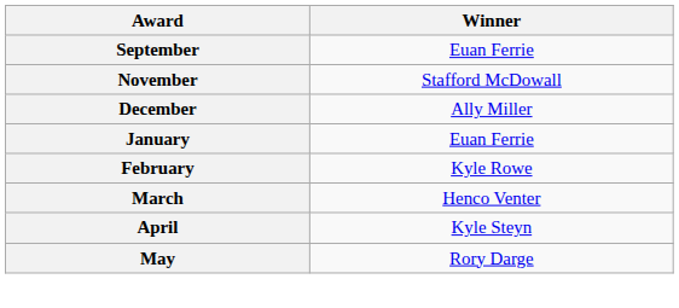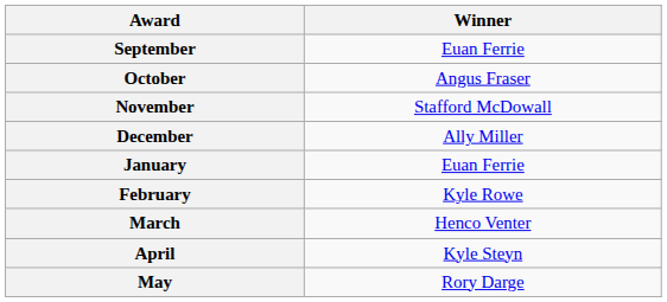 <table class="wikitable" style="font-size:95%; text-align:center;">
 <tr>
 <th style="width:250px;">Award</th>
 <th style="width:300px;">Winner</th>
 </tr>
 <tr>
 <th>September</th>
 <td> <a href='#'>Euan Ferrie</a></td>
+</tr>
+<tr>
+<th>October</th>
+<td> <a href='#'>Angus Fraser</a></td>
 </tr>
 <tr>
 <th>November</th>
 <td> <a href='#'>Stafford McDowall</a></td>
 </tr>
 <tr>
 <th>December</th>
 <td> <a href='#'>Ally Miller</a></td>
 </tr>
 <tr>
 <th>January</th>
 <td> <a href='#'>Euan Ferrie</a></td>
 </tr>
 <tr>
 <th>February</th>
 <td> <a href='#'>Kyle Rowe</a></td>
 </tr>
 <tr>
 <th>March</th>
 <td> <a href='#'>Henco Venter</a></td>
 </tr>
 <tr>
 <th>April</th>
 <td> <a href='#'>Kyle Steyn</a></td>
 </tr>
 <tr>
 <th>May</th>
 <td> <a href='#'>Rory Darge</a></td>
 </tr>
 </table>
